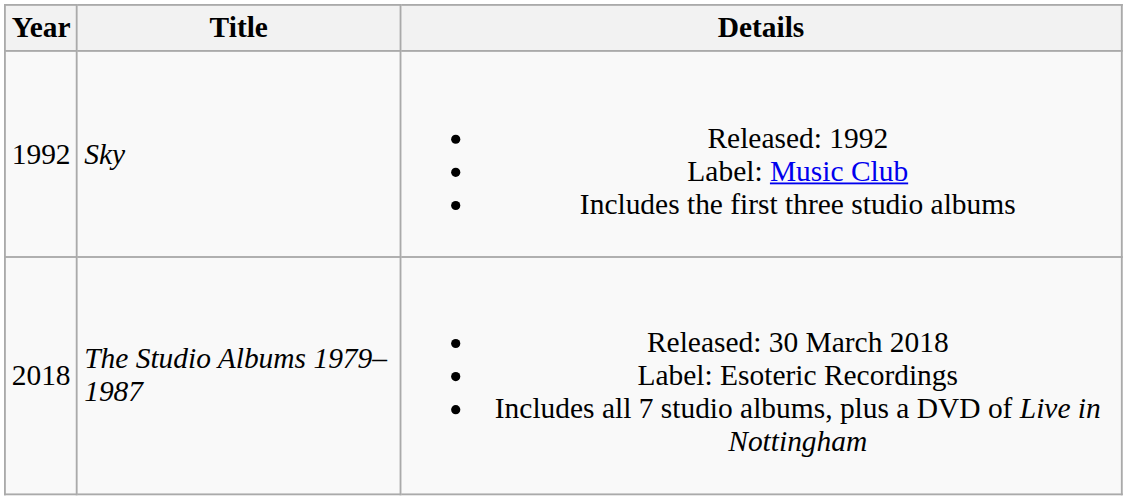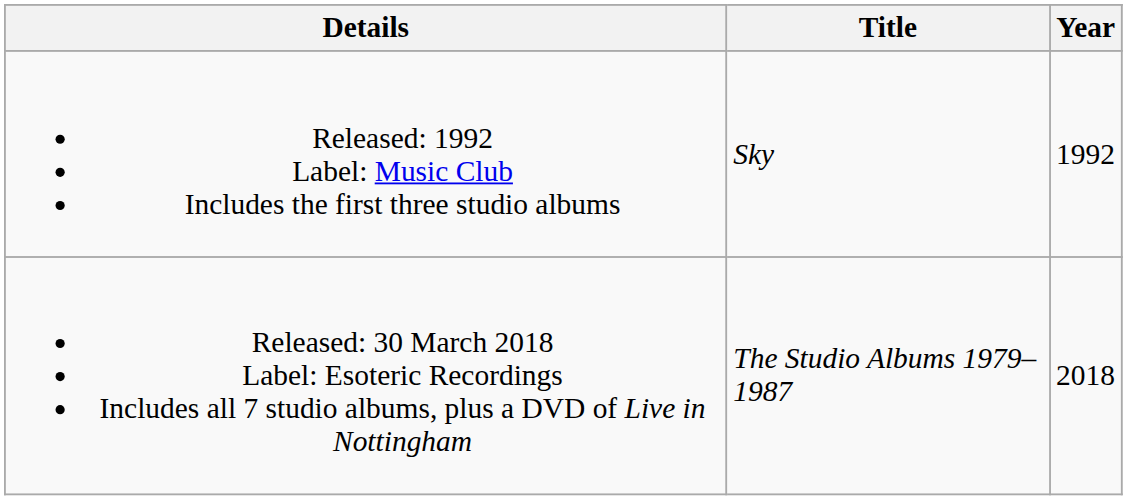 <table class="wikitable" style="text-align:center">
 <tr>
+<th>Details</th>
+<th>Title</th>
 <th>Year</th>
-<th>Title</th>
-<th>Details</th>
 </tr>
 <tr>
+<td><br><ul><li>Released: 1992</li><li>Label: <a href='#'>Music Club</a></li><li>Includes the first three studio albums</li></ul></td>
+<td align="left"><em>Sky</em></td>
 <td>1992</td>
-<td align="left"><em>Sky</em></td>
-<td><br><ul><li>Released: 1992</li><li>Label: <a href='#'>Music Club</a></li><li>Includes the first three studio albums</li></ul></td>
 </tr>
 <tr>
+<td><br><ul><li>Released: 30 March 2018</li><li>Label: Esoteric Recordings</li><li>Includes all 7 studio albums, plus a DVD of <em>Live in Nottingham</em></li></ul></td>
+<td align="left"><em>The Studio Albums 1979–1987</em></td>
 <td>2018</td>
-<td align="left"><em>The Studio Albums 1979–1987</em></td>
-<td><br><ul><li>Released: 30 March 2018</li><li>Label: Esoteric Recordings</li><li>Includes all 7 studio albums, plus a DVD of <em>Live in Nottingham</em></li></ul></td>
 </tr>
 </table>
